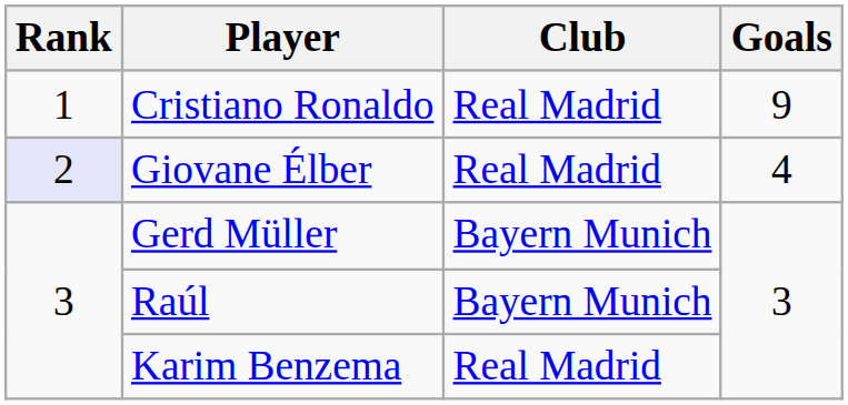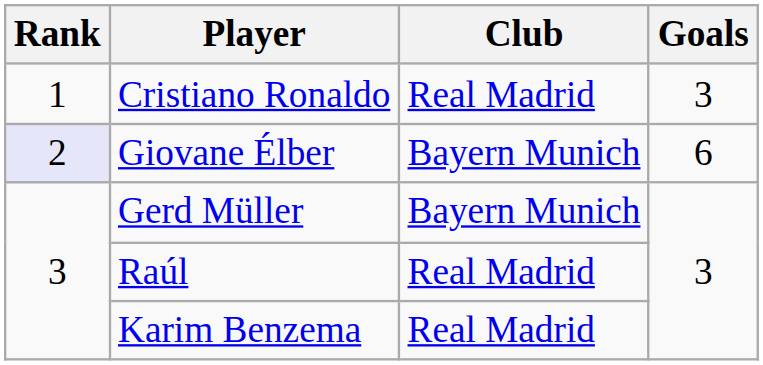 <table class="wikitable" style="text-align:center">
 <tr>
 <th>Rank</th>
 <th>Player</th>
 <th>Club</th>
 <th>Goals</th>
 </tr>
 <tr>
 <td>1</td>
 <td align="left"> <a href='#'>Cristiano Ronaldo</a></td>
 <td align="left"> <a href='#'>Real Madrid</a></td>
-<td>9</td>
+<td>3</td>
 </tr>
 <tr>
 <td style="background: lavender;">2</td>
 <td align="left"> <a href='#'>Giovane Élber</a></td>
-<td align="left"> <a href='#'>Real Madrid</a></td>
-<td>4</td>
+<td align="left"> <a href='#'>Bayern Munich</a></td>
+<td>6</td>
 </tr>
 <tr>
 <td rowspan=3>3</td>
 <td align="left"> <a href='#'>Gerd Müller</a></td>
 <td align="left"> <a href='#'>Bayern Munich</a></td>
 <td rowspan=3>3</td>
 </tr>
 <tr>
 <td align="left"> <a href='#'>Raúl</a></td>
-<td align="left"> <a href='#'>Bayern Munich</a></td>
+<td align="left"> <a href='#'>Real Madrid</a></td>
 </tr>
 <tr>
 <td align="left"> <a href='#'>Karim Benzema</a></td>
 <td align="left"> <a href='#'>Real Madrid</a></td>
 </tr>
 </table>
